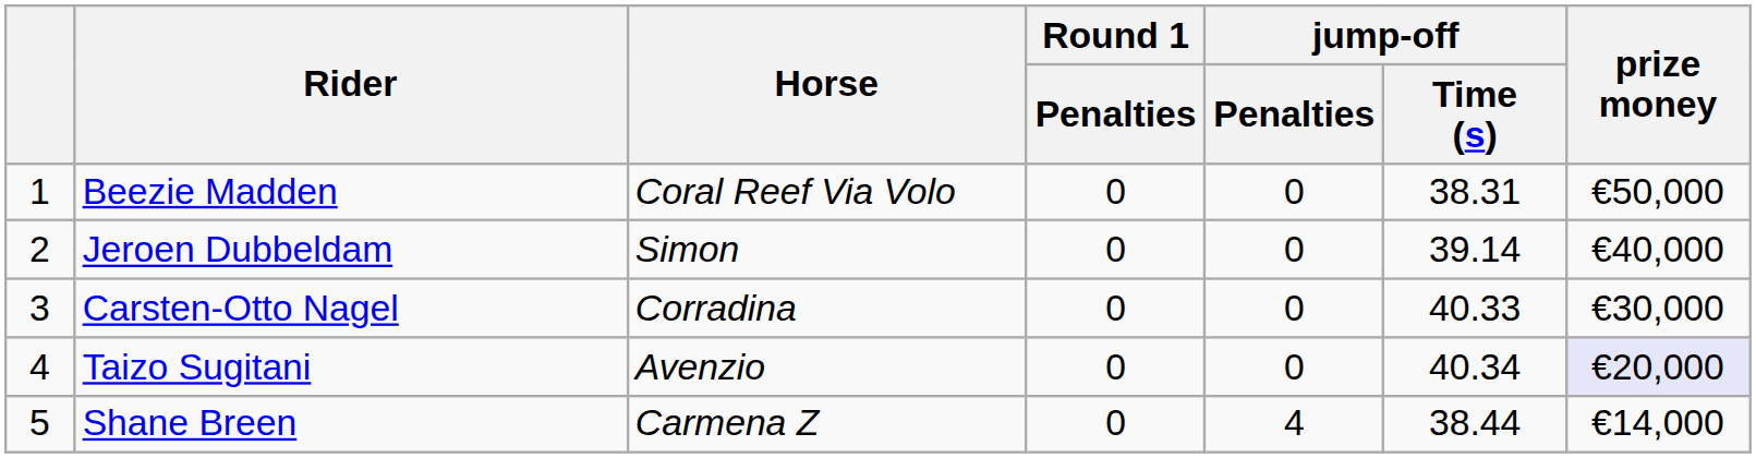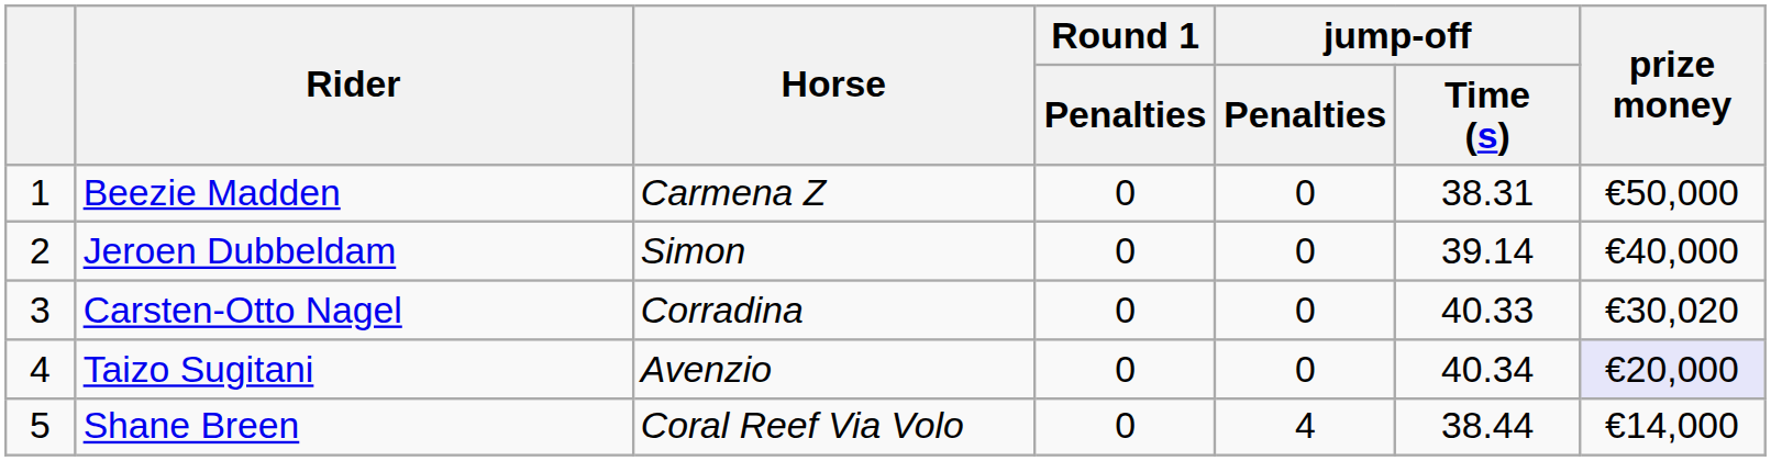 <table class="wikitable" style="font-size: 90%">
 <tr>
 <th rowspan=2 width=20></th>
 <th rowspan=2 width=210>Rider</th>
 <th rowspan=2 width=150>Horse</th>
 <th>Round 1</th>
 <th colspan=2>jump-off</th>
 <th rowspan=2 width=65>prize<br>money</th>
 </tr>
 <tr>
 <th width=50>Penalties</th>
 <th width=60>Penalties</th>
 <th width=65>Time<br>(<a href='#'>s</a>)</th>
 </tr>
 <tr>
 <td align=center>1</td>
 <td> <a href='#'>Beezie Madden</a></td>
-<td><em>Coral Reef Via Volo</em></td>
+<td><em>Carmena Z</em></td>
 <td align=center>0</td>
 <td align=center>0</td>
 <td align=center>38.31</td>
 <td align=center>€50,000</td>
 </tr>
 <tr>
 <td align=center>2</td>
 <td> <a href='#'>Jeroen Dubbeldam</a></td>
 <td><em>Simon</em></td>
 <td align=center>0</td>
 <td align=center>0</td>
 <td align=center>39.14</td>
 <td align=center>€40,000</td>
 </tr>
 <tr>
 <td align=center>3</td>
 <td> <a href='#'>Carsten-Otto Nagel</a></td>
 <td><em>Corradina</em></td>
 <td align=center>0</td>
 <td align=center>0</td>
 <td align=center>40.33</td>
-<td align=center>€30,000</td>
+<td align=center>€30,020</td>
 </tr>
 <tr>
 <td align=center>4</td>
 <td> <a href='#'>Taizo Sugitani</a></td>
 <td><em>Avenzio</em></td>
 <td align=center>0</td>
 <td align=center>0</td>
 <td align=center>40.34</td>
 <td align=center style="background: lavender;">€20,000</td>
 </tr>
 <tr>
 <td align=center>5</td>
 <td> <a href='#'>Shane Breen</a></td>
-<td><em>Carmena Z</em></td>
+<td><em>Coral Reef Via Volo</em></td>
 <td align=center>0</td>
 <td align=center>4</td>
 <td align=center>38.44</td>
 <td align=center>€14,000</td>
 </tr>
 </table>
